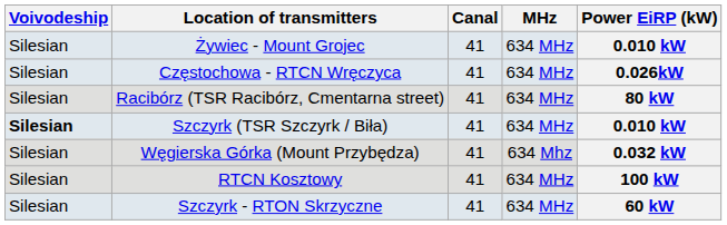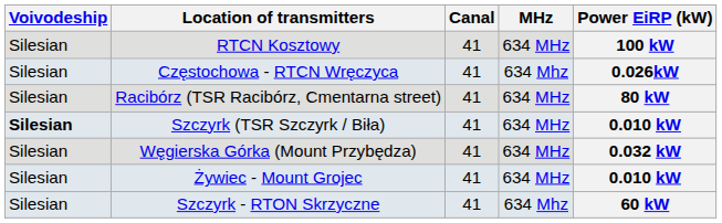 <table class="wikitable"|width="100%">
 <tr style="background:#bbb;">
 <th style="text-align:center;"><a href='#'>Voivodeship</a></th>
 <th style="text-align:center;">Location of transmitters</th>
 <th style="text-align:center;">Canal</th>
 <th style="text-align:center;">MHz</th>
 <th style="text-align:center;">Power <a href='#'>EiRP</a> (kW)</th>
 </tr>
-<tr style="background:#e0e8ee;">
+<tr style="background:#dfdfdd;">
 <td style="text-align:left; vertical-align:top;">Silesian</td>
-<td style="text-align:center; vertical-align:top;"><a href='#'>Żywiec</a> - <a href='#'>Mount Grojec</a></td>
+<td style="text-align:center; vertical-align:top;"><a href='#'>RTCN Kosztowy</a></td>
 <td style="text-align:center; vertical-align:top;">41</td>
 <td style="text-align:center; vertical-align:top;">634 <a href='#'>MHz</a></td>
-<th style="text-align:center;">0.010 <a href='#'>kW</a></th>
+<th style="text-align:center;">100 <a href='#'>kW</a></th>
 </tr>
 <tr style="background:#e0e8ee;">
 <td style="text-align:left; vertical-align:top;">Silesian</td>
 <td style="text-align:center; vertical-align:top;"><a href='#'>Częstochowa</a> - <a href='#'>RTCN Wręczyca</a></td>
 <td style="text-align:center; vertical-align:top;">41</td>
-<td style="text-align:center; vertical-align:top;">634 <a href='#'>MHz</a></td>
+<td style="text-align:center; vertical-align:top;">634 <a href='#'>Mhz</a></td>
 <th style="text-align:center;">0.026<a href='#'>kW</a></th>
 </tr>
 <tr style="background:#dfdfdd;">
 <td style="text-align:left; vertical-align:top;">Silesian</td>
 <td style="text-align:center; vertical-align:top;"><a href='#'>Racibórz</a> (TSR Racibórz, Cmentarna street)</td>
 <td style="text-align:center; vertical-align:top;">41</td>
 <td style="text-align:center; vertical-align:top;">634 <a href='#'>MHz</a></td>
 <th style="text-align:center;">80 <a href='#'>kW</a></th>
 </tr>
 <tr style="background:#e0e8ee;">
 <td style="text-align:left; vertical-align:top;"><strong>Silesian</strong></td>
 <td style="text-align:center; vertical-align:top;"><a href='#'>Szczyrk</a> (TSR Szczyrk / Biła)</td>
 <td style="text-align:center; vertical-align:top;">41</td>
 <td style="text-align:center; vertical-align:top;">634 <a href='#'>MHz</a></td>
 <th style="text-align:center;">0.010 <a href='#'>kW</a></th>
 </tr>
 <tr style="background:#dfdfdd;">
 <td style="text-align:left; vertical-align:top;">Silesian</td>
 <td style="text-align:center; vertical-align:top;"><a href='#'>Węgierska Górka</a> (Mount Przybędza)</td>
 <td style="text-align:center; vertical-align:top;">41</td>
-<td style="text-align:center; vertical-align:top;">634 <a href='#'>Mhz</a></td>
+<td style="text-align:center; vertical-align:top;">634 <a href='#'>MHz</a></td>
 <th style="text-align:center;">0.032 <a href='#'>kW</a></th>
 </tr>
-<tr style="background:#dfdfdd;">
+<tr style="background:#e0e8ee;">
 <td style="text-align:left; vertical-align:top;">Silesian</td>
-<td style="text-align:center; vertical-align:top;"><a href='#'>RTCN Kosztowy</a></td>
+<td style="text-align:center; vertical-align:top;"><a href='#'>Żywiec</a> - <a href='#'>Mount Grojec</a></td>
 <td style="text-align:center; vertical-align:top;">41</td>
 <td style="text-align:center; vertical-align:top;">634 <a href='#'>MHz</a></td>
-<th style="text-align:center;">100 <a href='#'>kW</a></th>
+<th style="text-align:center;">0.010 <a href='#'>kW</a></th>
 </tr>
 <tr style="background:#e0e8ee;">
 <td style="text-align:left; vertical-align:top;">Silesian</td>
 <td style="text-align:center; vertical-align:top;"><a href='#'>Szczyrk</a> - <a href='#'>RTON Skrzyczne</a></td>
 <td style="text-align:center; vertical-align:top;">41</td>
-<td style="text-align:center; vertical-align:top;">634 <a href='#'>MHz</a></td>
+<td style="text-align:center; vertical-align:top;">634 <a href='#'>Mhz</a></td>
 <th style="text-align:center;">60 <a href='#'>kW</a></th>
 </tr>
 </table>
